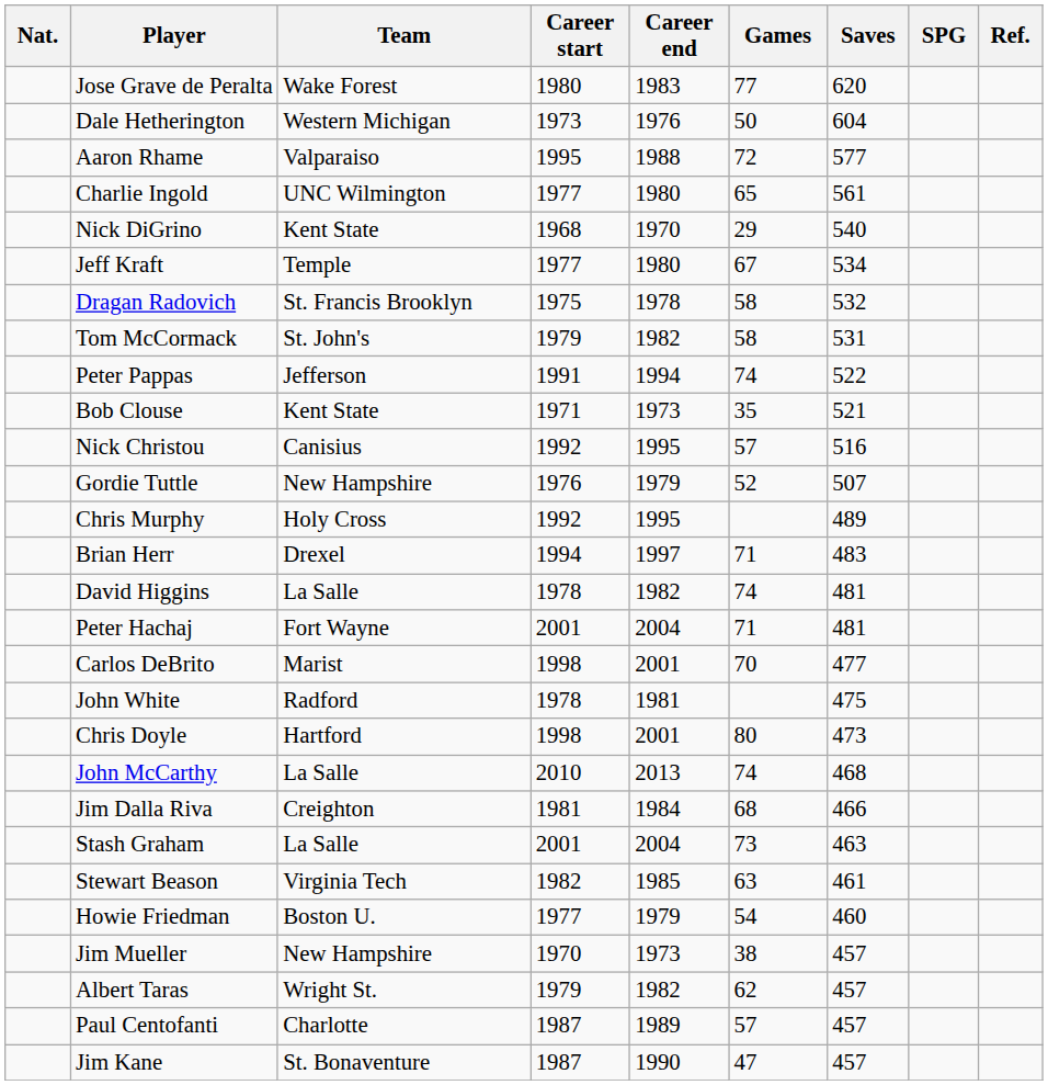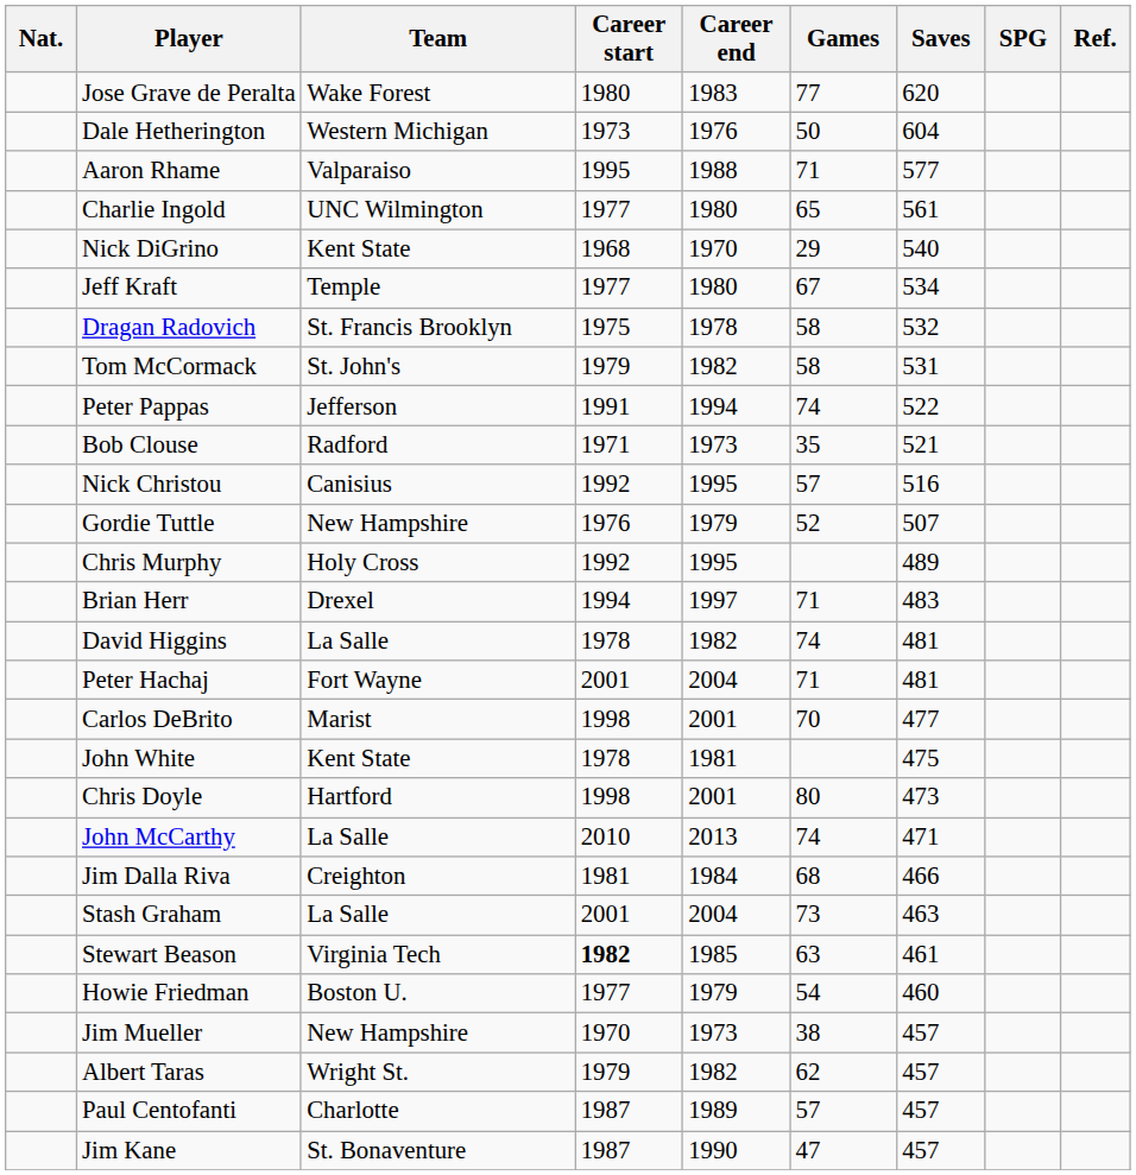 <table class="wikitable sortable">
 <tr>
 <th>Nat.</th>
 <th width=20%>Player</th>
 <th>Team</th>
 <th>Career<br>start</th>
 <th>Career<br>end</th>
 <th>Games</th>
 <th>Saves</th>
 <th>SPG</th>
 <th class=unsortable>Ref.</th>
 </tr>
 <tr>
 <td></td>
 <td>Jose Grave de Peralta</td>
 <td>Wake Forest</td>
 <td>1980</td>
 <td>1983</td>
 <td>77</td>
 <td>620</td>
 <td></td>
 <td></td>
 </tr>
 <tr>
 <td></td>
 <td>Dale Hetherington</td>
 <td>Western Michigan</td>
 <td>1973</td>
 <td>1976</td>
 <td>50</td>
 <td>604</td>
 <td></td>
 <td></td>
 </tr>
 <tr>
 <td></td>
 <td>Aaron Rhame</td>
 <td>Valparaiso</td>
 <td>1995</td>
 <td>1988</td>
-<td>72</td>
+<td>71</td>
 <td>577</td>
 <td></td>
 <td></td>
 </tr>
 <tr>
 <td></td>
 <td>Charlie Ingold</td>
 <td>UNC Wilmington</td>
 <td>1977</td>
 <td>1980</td>
 <td>65</td>
 <td>561</td>
 <td></td>
 <td></td>
 </tr>
 <tr>
 <td></td>
 <td>Nick DiGrino</td>
 <td>Kent State</td>
 <td>1968</td>
 <td>1970</td>
 <td>29</td>
 <td>540</td>
 <td></td>
 <td></td>
 </tr>
 <tr>
 <td></td>
 <td>Jeff Kraft</td>
 <td>Temple</td>
 <td>1977</td>
 <td>1980</td>
 <td>67</td>
 <td>534</td>
 <td></td>
 <td></td>
 </tr>
 <tr>
 <td></td>
 <td><a href='#'>Dragan Radovich</a></td>
 <td>St. Francis Brooklyn</td>
 <td>1975</td>
 <td>1978</td>
 <td>58</td>
 <td>532</td>
 <td></td>
 <td></td>
 </tr>
 <tr>
 <td></td>
 <td>Tom McCormack</td>
 <td>St. John's</td>
 <td>1979</td>
 <td>1982</td>
 <td>58</td>
 <td>531</td>
 <td></td>
 <td></td>
 </tr>
 <tr>
 <td></td>
 <td>Peter Pappas</td>
 <td>Jefferson</td>
 <td>1991</td>
 <td>1994</td>
 <td>74</td>
 <td>522</td>
 <td></td>
 <td></td>
 </tr>
 <tr>
 <td></td>
 <td>Bob Clouse</td>
-<td>Kent State</td>
+<td>Radford</td>
 <td>1971</td>
 <td>1973</td>
 <td>35</td>
 <td>521</td>
 <td></td>
 <td></td>
 </tr>
 <tr>
 <td></td>
 <td>Nick Christou</td>
 <td>Canisius</td>
 <td>1992</td>
 <td>1995</td>
 <td>57</td>
 <td>516</td>
 <td></td>
 <td></td>
 </tr>
 <tr>
 <td></td>
 <td>Gordie Tuttle</td>
 <td>New Hampshire</td>
 <td>1976</td>
 <td>1979</td>
 <td>52</td>
 <td>507</td>
 <td></td>
 <td></td>
 </tr>
 <tr>
 <td></td>
 <td>Chris Murphy</td>
 <td>Holy Cross</td>
 <td>1992</td>
 <td>1995</td>
 <td></td>
 <td>489</td>
 <td></td>
 <td></td>
 </tr>
 <tr>
 <td></td>
 <td>Brian Herr</td>
 <td>Drexel</td>
 <td>1994</td>
 <td>1997</td>
 <td>71</td>
 <td>483</td>
 <td></td>
 <td></td>
 </tr>
 <tr>
 <td></td>
 <td>David Higgins</td>
 <td>La Salle</td>
 <td>1978</td>
 <td>1982</td>
 <td>74</td>
 <td>481</td>
 <td></td>
 <td></td>
 </tr>
 <tr>
 <td></td>
 <td>Peter Hachaj</td>
 <td>Fort Wayne</td>
 <td>2001</td>
 <td>2004</td>
 <td>71</td>
 <td>481</td>
 <td></td>
 <td></td>
 </tr>
 <tr>
 <td></td>
 <td>Carlos DeBrito</td>
 <td>Marist</td>
 <td>1998</td>
 <td>2001</td>
 <td>70</td>
 <td>477</td>
 <td></td>
 <td></td>
 </tr>
 <tr>
 <td></td>
 <td>John White</td>
-<td>Radford</td>
+<td>Kent State</td>
 <td>1978</td>
 <td>1981</td>
 <td></td>
 <td>475</td>
 <td></td>
 <td></td>
 </tr>
 <tr>
 <td></td>
 <td>Chris Doyle</td>
 <td>Hartford</td>
 <td>1998</td>
 <td>2001</td>
 <td>80</td>
 <td>473</td>
 <td></td>
 <td></td>
 </tr>
 <tr>
 <td></td>
 <td><a href='#'>John McCarthy</a></td>
 <td>La Salle</td>
 <td>2010</td>
 <td>2013</td>
 <td>74</td>
-<td>468</td>
+<td>471</td>
 <td></td>
 <td></td>
 </tr>
 <tr>
 <td></td>
 <td>Jim Dalla Riva</td>
 <td>Creighton</td>
 <td>1981</td>
 <td>1984</td>
 <td>68</td>
 <td>466</td>
 <td></td>
 <td></td>
 </tr>
 <tr>
 <td></td>
 <td>Stash Graham</td>
 <td>La Salle</td>
 <td>2001</td>
 <td>2004</td>
 <td>73</td>
 <td>463</td>
 <td></td>
 <td></td>
 </tr>
 <tr>
 <td></td>
 <td>Stewart Beason</td>
 <td>Virginia Tech</td>
-<td>1982</td>
+<td><strong>1982</strong></td>
 <td>1985</td>
 <td>63</td>
 <td>461</td>
 <td></td>
 <td></td>
 </tr>
 <tr>
 <td></td>
 <td>Howie Friedman</td>
 <td>Boston U.</td>
 <td>1977</td>
 <td>1979</td>
 <td>54</td>
 <td>460</td>
 <td></td>
 <td></td>
 </tr>
 <tr>
 <td></td>
 <td>Jim Mueller</td>
 <td>New Hampshire</td>
 <td>1970</td>
 <td>1973</td>
 <td>38</td>
 <td>457</td>
 <td></td>
 <td></td>
 </tr>
 <tr>
 <td></td>
 <td>Albert Taras</td>
 <td>Wright St.</td>
 <td>1979</td>
 <td>1982</td>
 <td>62</td>
 <td>457</td>
 <td></td>
 <td></td>
 </tr>
 <tr>
 <td></td>
 <td>Paul Centofanti</td>
 <td>Charlotte</td>
 <td>1987</td>
 <td>1989</td>
 <td>57</td>
 <td>457</td>
 <td></td>
 <td></td>
 </tr>
 <tr>
 <td></td>
 <td>Jim Kane</td>
 <td>St. Bonaventure</td>
 <td>1987</td>
 <td>1990</td>
 <td>47</td>
 <td>457</td>
 <td></td>
 <td></td>
 </tr>
 </table>
